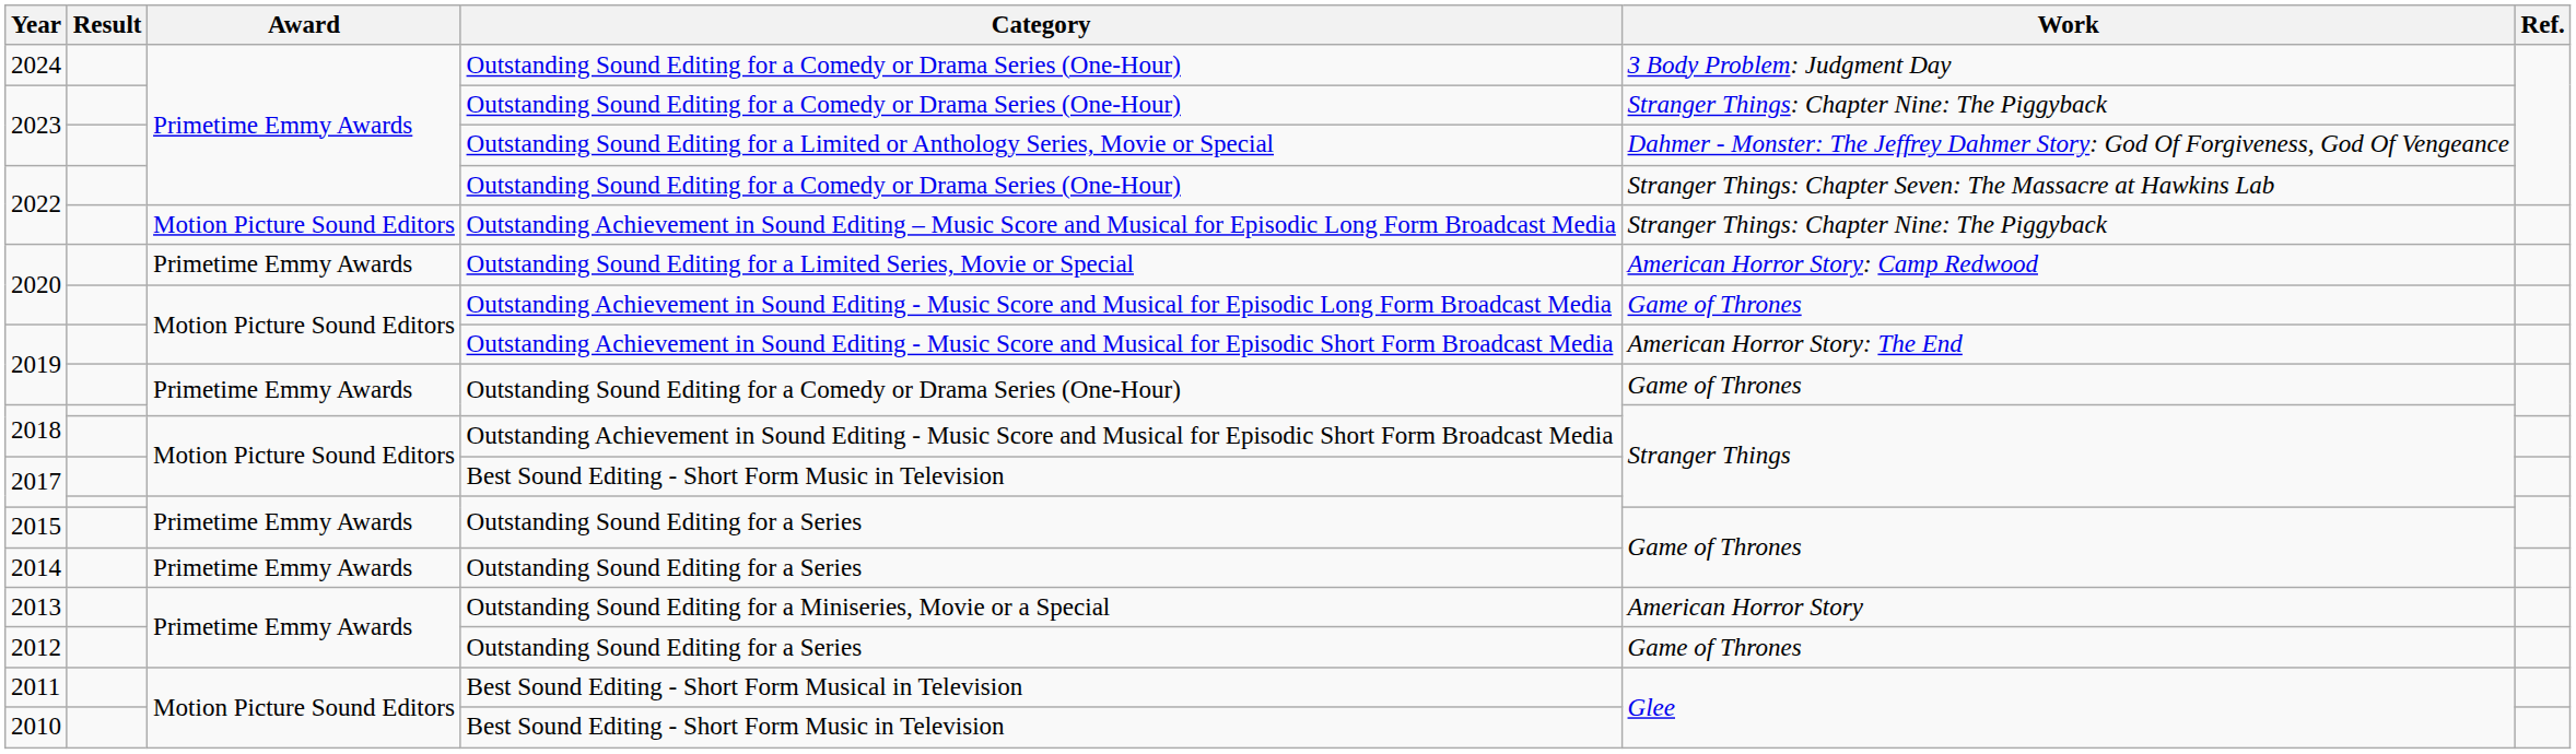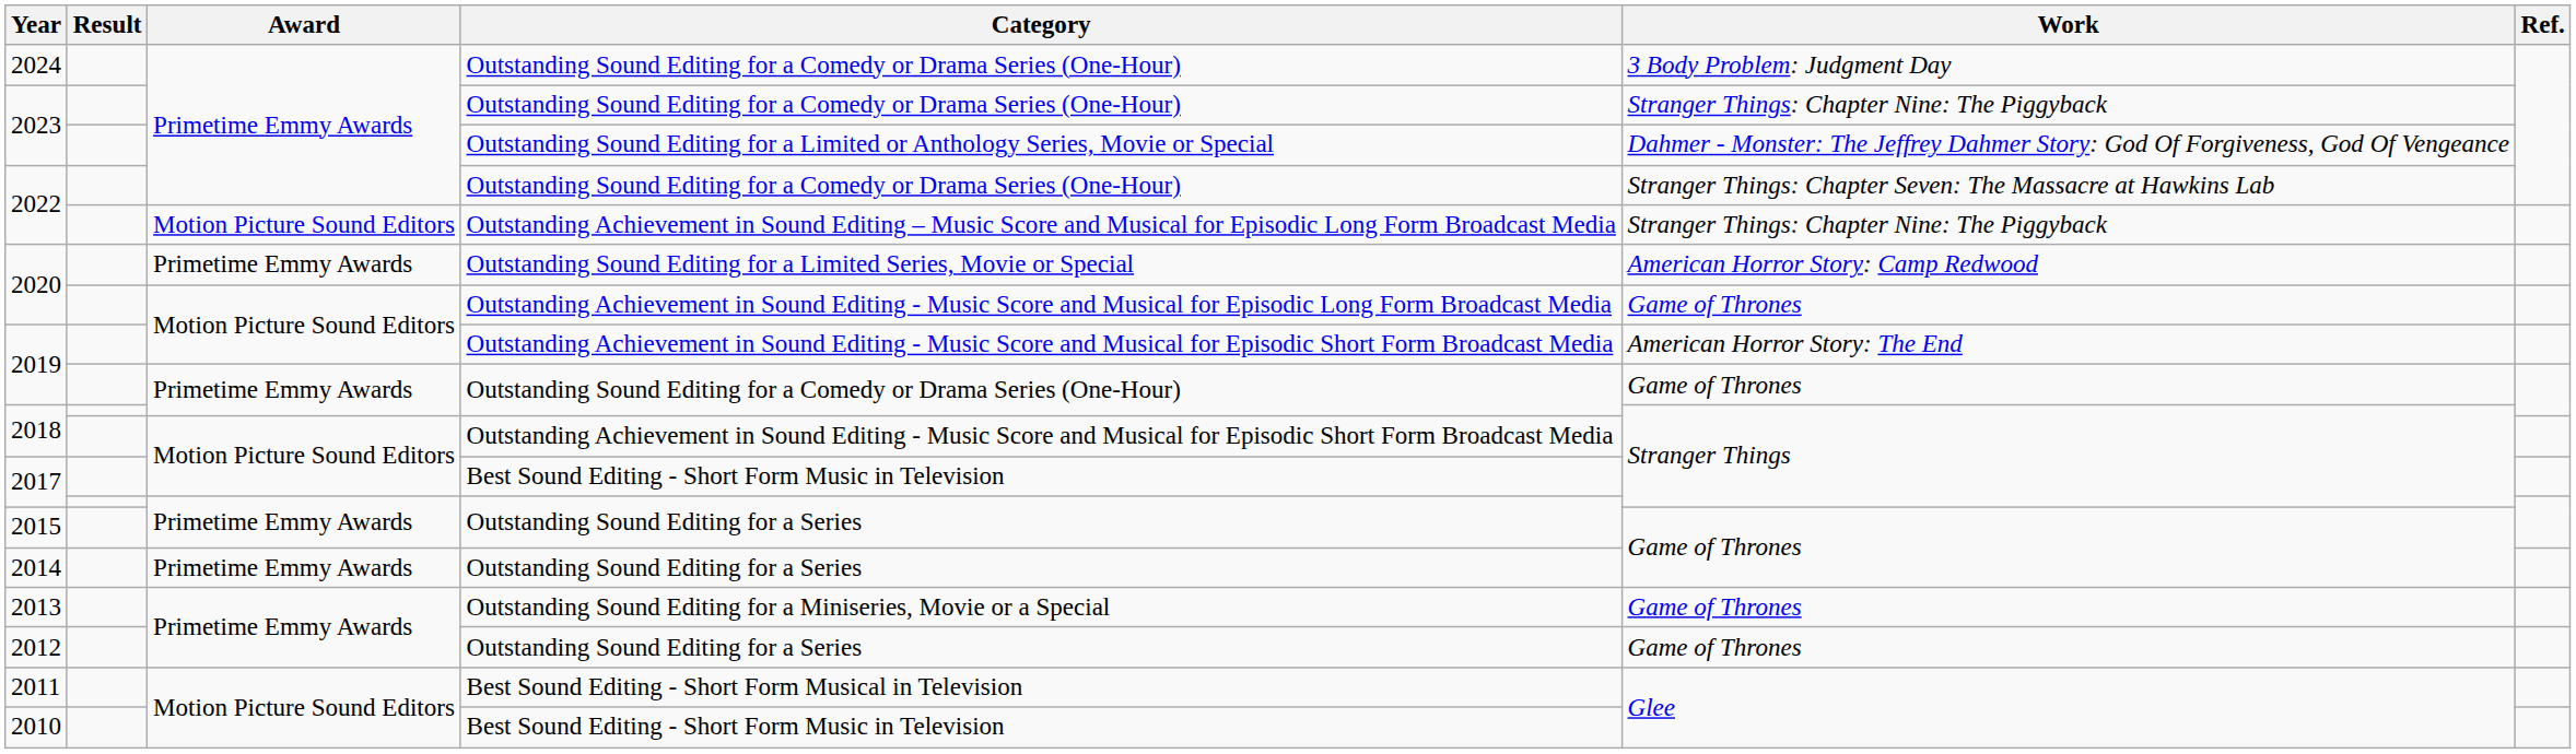 <table class="wikitable">
 <tr>
 <th>Year</th>
 <th>Result</th>
 <th>Award</th>
 <th>Category</th>
 <th>Work</th>
 <th>Ref.</th>
 </tr>
 <tr>
 <td>2024</td>
 <td></td>
 <td rowspan="4"><a href='#'>Primetime Emmy Awards</a></td>
 <td><a href='#'>Outstanding Sound Editing for a Comedy or Drama Series (One-Hour)</a></td>
 <td><em><a href='#'>3 Body Problem</a>: Judgment Day</em></td>
 <td rowspan="4"></td>
 </tr>
 <tr>
 <td rowspan="2">2023</td>
 <td></td>
 <td><a href='#'>Outstanding Sound Editing for a Comedy or Drama Series (One-Hour)</a></td>
 <td><em><a href='#'>Stranger Things</a>: Chapter Nine: The Piggyback</em></td>
 </tr>
 <tr>
 <td></td>
 <td><a href='#'>Outstanding Sound Editing for a Limited or Anthology Series, Movie or Special</a></td>
 <td><em><a href='#'>Dahmer - Monster: The Jeffrey Dahmer Story</a>: God Of Forgiveness, God Of Vengeance</em></td>
 </tr>
 <tr>
 <td rowspan="2">2022</td>
 <td></td>
 <td><a href='#'>Outstanding Sound Editing for a Comedy or Drama Series (One-Hour)</a></td>
 <td><em>Stranger Things: Chapter Seven: The Massacre at Hawkins Lab</em></td>
 </tr>
 <tr>
 <td></td>
 <td><a href='#'>Motion Picture Sound Editors</a></td>
 <td><a href='#'>Outstanding Achievement in Sound Editing – Music Score and Musical for Episodic Long Form Broadcast Media</a></td>
 <td><em>Stranger Things: Chapter Nine: The Piggyback</em></td>
 </tr>
 <tr>
 <td rowspan="2">2020</td>
 <td></td>
 <td>Primetime Emmy Awards</td>
 <td><a href='#'>Outstanding Sound Editing for a Limited Series, Movie or Special</a></td>
 <td><em><a href='#'>American Horror Story</a>: <a href='#'>Camp Redwood</a></em></td>
 <td></td>
 </tr>
 <tr>
 <td></td>
 <td rowspan="2">Motion Picture Sound Editors</td>
 <td><a href='#'>Outstanding Achievement in Sound Editing - Music Score and Musical for Episodic Long Form Broadcast Media</a></td>
 <td><em><a href='#'>Game of Thrones</a></em></td>
 <td></td>
 </tr>
 <tr>
 <td rowspan="2">2019</td>
 <td></td>
 <td><a href='#'>Outstanding Achievement in Sound Editing - Music Score and Musical for Episodic Short Form Broadcast Media</a></td>
 <td><em>American Horror Story: <a href='#'>The End</a></em></td>
 <td></td>
 </tr>
 <tr>
 <td></td>
 <td rowspan="2">Primetime Emmy Awards</td>
 <td rowspan="2">Outstanding Sound Editing for a Comedy or Drama Series (One-Hour)</td>
 <td><em>Game of Thrones</em></td>
 <td rowspan="2"></td>
 </tr>
 <tr>
 <td rowspan="2">2018</td>
 <td></td>
 <td rowspan="4"><em>Stranger Things</em></td>
 </tr>
 <tr>
 <td></td>
 <td rowspan="2">Motion Picture Sound Editors</td>
 <td>Outstanding Achievement in Sound Editing - Music Score and Musical for Episodic Short Form Broadcast Media</td>
 <td></td>
 </tr>
 <tr>
 <td rowspan="2">2017</td>
 <td></td>
 <td>Best Sound Editing - Short Form Music in Television</td>
 <td></td>
 </tr>
 <tr>
 <td></td>
 <td rowspan="2">Primetime Emmy Awards</td>
 <td rowspan="2">Outstanding Sound Editing for a Series</td>
 <td rowspan="2"></td>
 </tr>
 <tr>
 <td>2015</td>
 <td></td>
 <td rowspan="2"><em>Game of Thrones</em></td>
 </tr>
 <tr>
 <td>2014</td>
 <td></td>
 <td>Primetime Emmy Awards</td>
 <td>Outstanding Sound Editing for a Series</td>
 <td></td>
 </tr>
 <tr>
 <td>2013</td>
 <td></td>
 <td rowspan="2">Primetime Emmy Awards</td>
 <td>Outstanding Sound Editing for a Miniseries, Movie or a Special</td>
-<td><em>American Horror Story</em></td>
+<td><em><a href='#'>Game of Thrones</a></em></td>
 <td></td>
 </tr>
 <tr>
 <td>2012</td>
 <td></td>
 <td>Outstanding Sound Editing for a Series</td>
 <td><em>Game of Thrones</em></td>
 <td></td>
 </tr>
 <tr>
 <td>2011</td>
 <td></td>
 <td rowspan="2">Motion Picture Sound Editors</td>
 <td>Best Sound Editing - Short Form Musical in Television</td>
 <td rowspan="2"><em><a href='#'>Glee</a></em></td>
 <td></td>
 </tr>
 <tr>
 <td>2010</td>
 <td></td>
 <td>Best Sound Editing - Short Form Music in Television</td>
 <td></td>
 </tr>
 </table>
